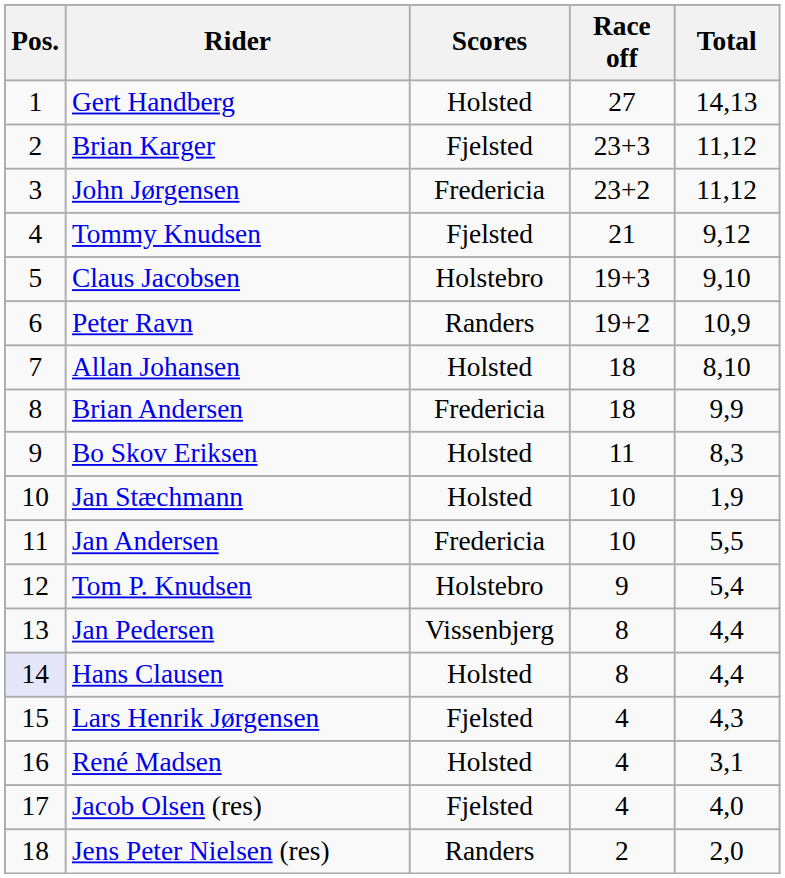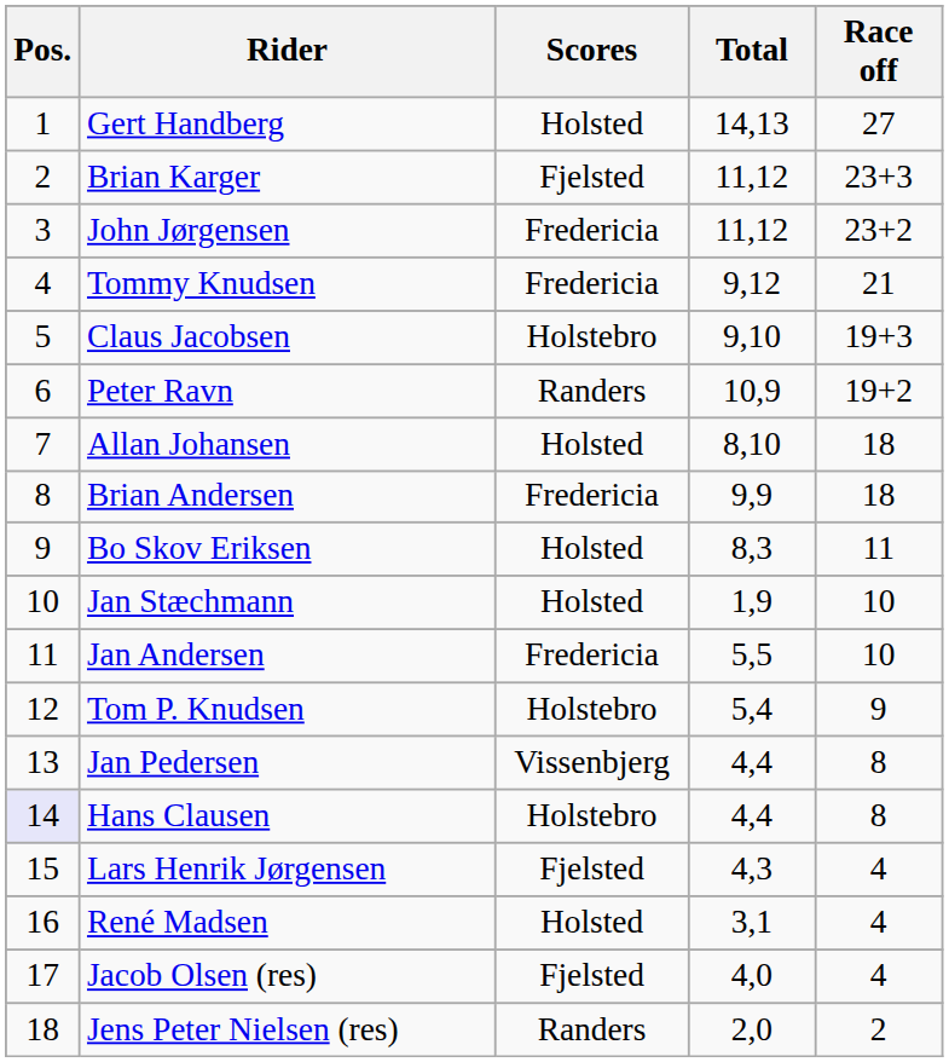 <table class=wikitable style="font-size:93%;">
 <tr>
 <th width=25px>Pos.</th>
 <th width=180px>Rider</th>
 <th width=80px>Scores</th>
+<th width=50px>Total</th>
 <th width=50px>Race off</th>
-<th width=50px>Total</th>
 </tr>
 <tr align=center>
 <td>1</td>
 <td align=left><a href='#'>Gert Handberg</a></td>
 <td>Holsted</td>
+<td>14,13</td>
 <td>27</td>
-<td>14,13</td>
 </tr>
 <tr align=center>
 <td>2</td>
 <td align=left><a href='#'>Brian Karger</a></td>
 <td>Fjelsted</td>
+<td>11,12</td>
 <td>23+3</td>
-<td>11,12</td>
 </tr>
 <tr align=center>
 <td>3</td>
 <td align=left><a href='#'>John Jørgensen</a></td>
 <td>Fredericia</td>
+<td>11,12</td>
 <td>23+2</td>
-<td>11,12</td>
 </tr>
 <tr align=center>
 <td>4</td>
 <td align=left><a href='#'>Tommy Knudsen</a></td>
-<td>Fjelsted</td>
+<td>Fredericia</td>
+<td>9,12</td>
 <td>21</td>
-<td>9,12</td>
 </tr>
 <tr align=center>
 <td>5</td>
 <td align=left><a href='#'>Claus Jacobsen</a></td>
 <td>Holstebro</td>
+<td>9,10</td>
 <td>19+3</td>
-<td>9,10</td>
 </tr>
 <tr align=center>
 <td>6</td>
 <td align=left><a href='#'>Peter Ravn</a></td>
 <td>Randers</td>
+<td>10,9</td>
 <td>19+2</td>
-<td>10,9</td>
 </tr>
 <tr align=center>
 <td>7</td>
 <td align=left><a href='#'>Allan Johansen</a></td>
 <td>Holsted</td>
+<td>8,10</td>
 <td>18</td>
-<td>8,10</td>
 </tr>
 <tr align=center>
 <td>8</td>
 <td align=left><a href='#'>Brian Andersen</a></td>
 <td>Fredericia</td>
+<td>9,9</td>
 <td>18</td>
-<td>9,9</td>
 </tr>
 <tr align=center>
 <td>9</td>
 <td align=left><a href='#'>Bo Skov Eriksen</a></td>
 <td>Holsted</td>
+<td>8,3</td>
 <td>11</td>
-<td>8,3</td>
 </tr>
 <tr align=center>
 <td>10</td>
 <td align=left><a href='#'>Jan Stæchmann</a></td>
 <td>Holsted</td>
+<td>1,9</td>
 <td>10</td>
-<td>1,9</td>
 </tr>
 <tr align=center>
 <td>11</td>
 <td align=left><a href='#'>Jan Andersen</a></td>
 <td>Fredericia</td>
+<td>5,5</td>
 <td>10</td>
-<td>5,5</td>
 </tr>
 <tr align=center>
 <td>12</td>
 <td align=left><a href='#'>Tom P. Knudsen</a></td>
 <td>Holstebro</td>
+<td>5,4</td>
 <td>9</td>
-<td>5,4</td>
 </tr>
 <tr align=center>
 <td>13</td>
 <td align=left><a href='#'>Jan Pedersen</a></td>
 <td>Vissenbjerg</td>
+<td>4,4</td>
 <td>8</td>
-<td>4,4</td>
 </tr>
 <tr align=center>
 <td style="background: lavender;">14</td>
 <td align=left><a href='#'>Hans Clausen</a></td>
-<td>Holsted</td>
+<td>Holstebro</td>
+<td>4,4</td>
 <td>8</td>
-<td>4,4</td>
 </tr>
 <tr align=center>
 <td>15</td>
 <td align=left><a href='#'>Lars Henrik Jørgensen</a></td>
 <td>Fjelsted</td>
+<td>4,3</td>
 <td>4</td>
-<td>4,3</td>
 </tr>
 <tr align=center>
 <td>16</td>
 <td align=left><a href='#'>René Madsen</a></td>
 <td>Holsted</td>
+<td>3,1</td>
 <td>4</td>
-<td>3,1</td>
 </tr>
 <tr align=center>
 <td>17</td>
 <td align=left><a href='#'>Jacob Olsen</a> (res)</td>
 <td>Fjelsted</td>
+<td>4,0</td>
 <td>4</td>
-<td>4,0</td>
 </tr>
 <tr align=center>
 <td>18</td>
 <td align=left><a href='#'>Jens Peter Nielsen</a>	(res)</td>
 <td>Randers</td>
+<td>2,0</td>
 <td>2</td>
-<td>2,0</td>
 </tr>
 </table>
